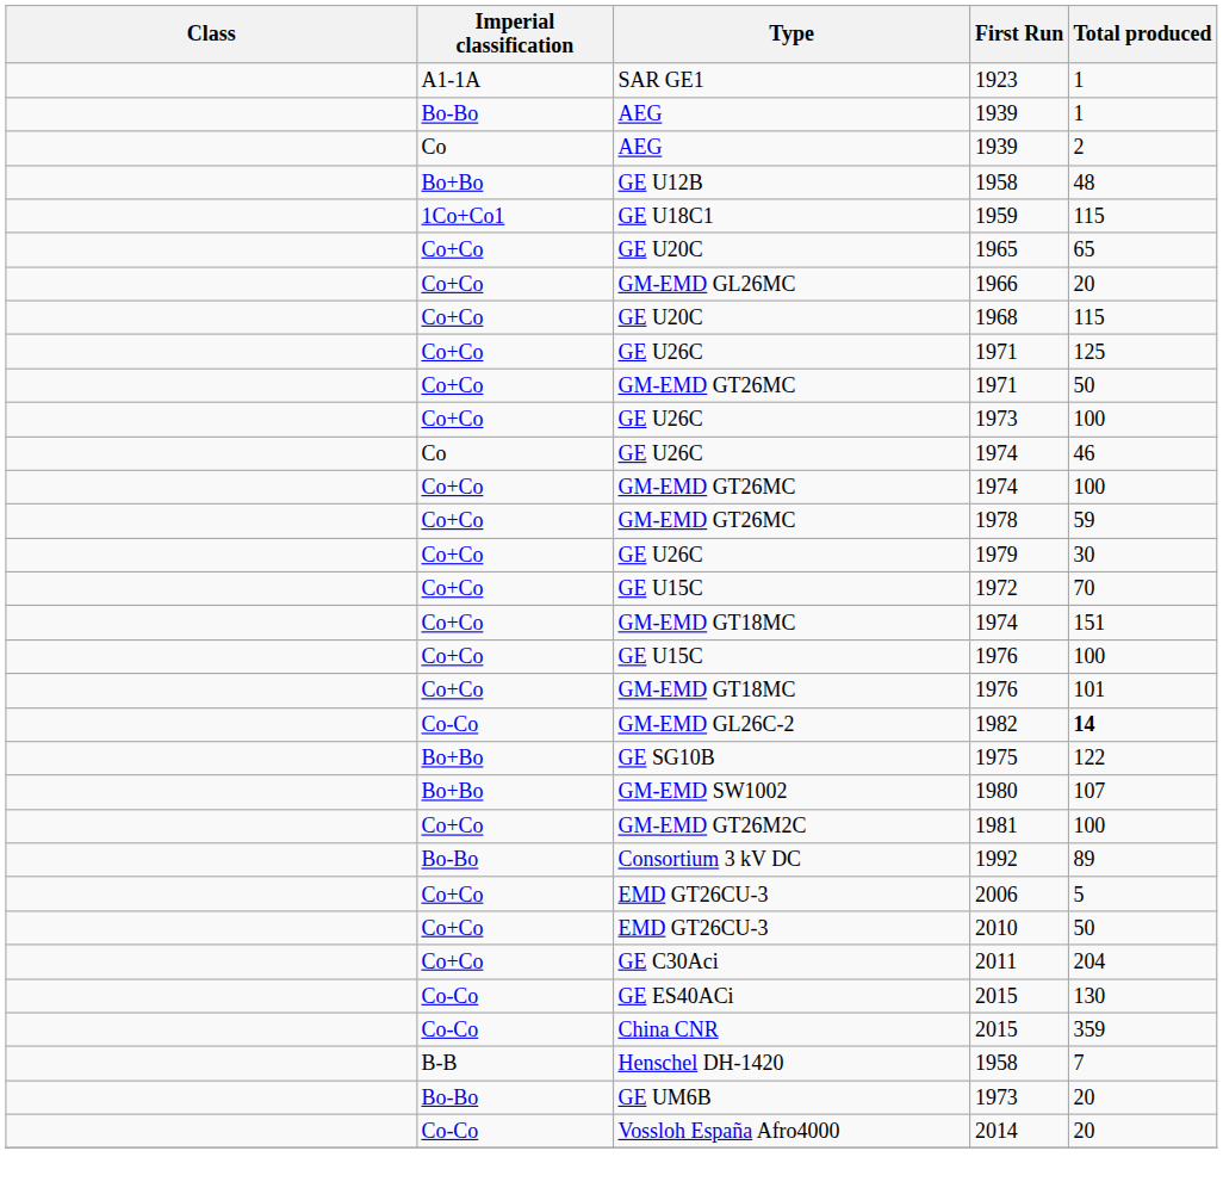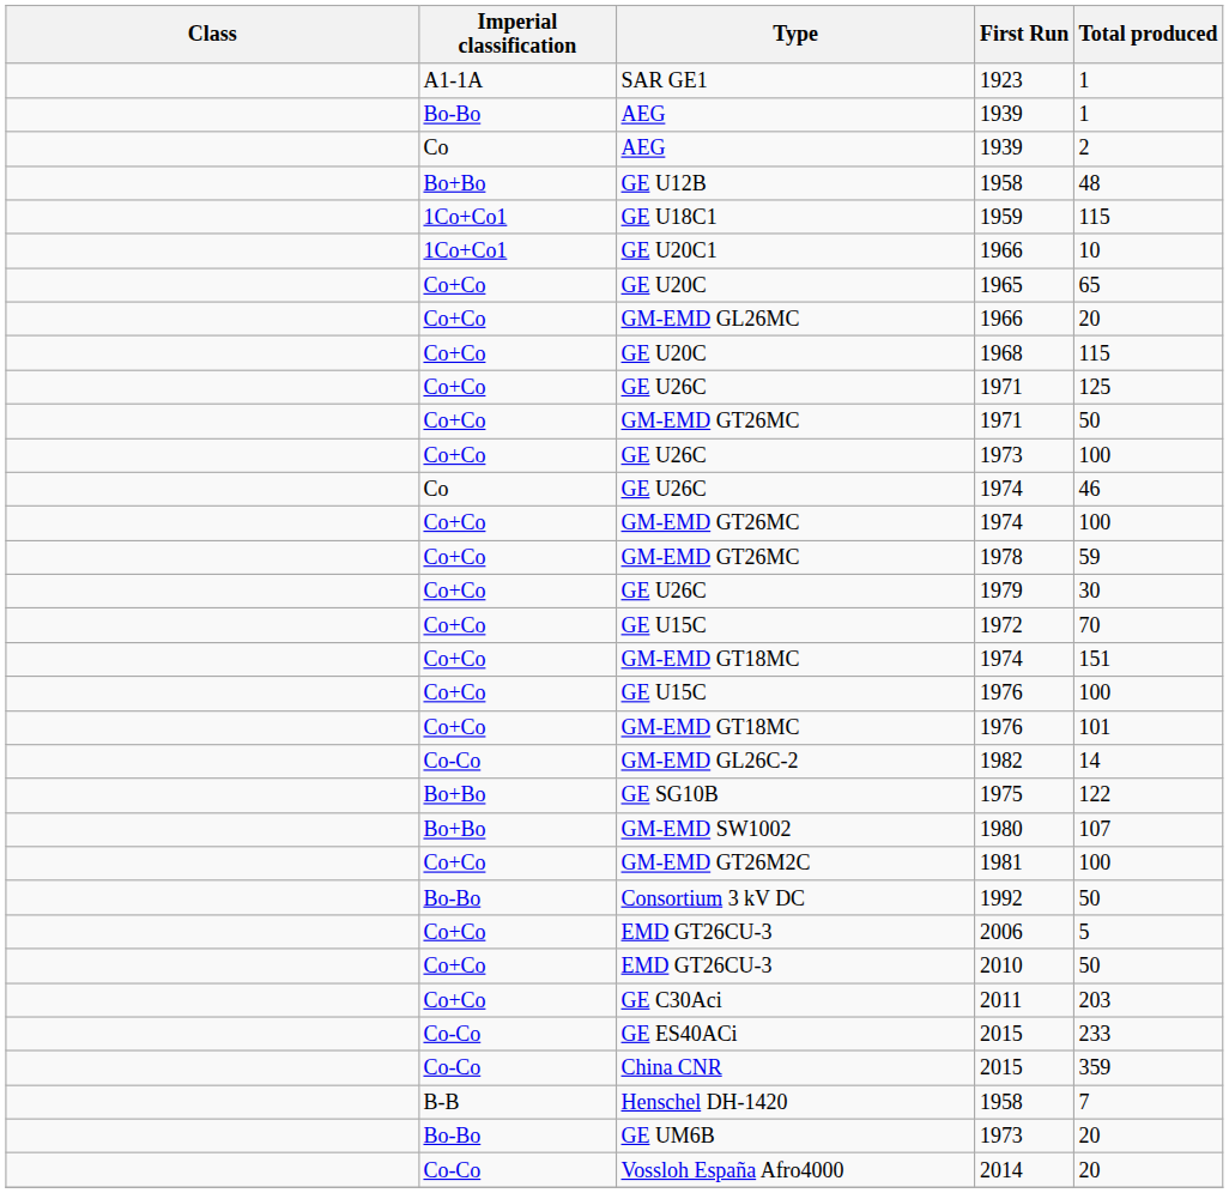 <table class="wikitable collapsible sortable" style="margin: 1em auto 1em auto;">
 <tr>
 <th scope="col" width="300">Class</th>
 <th scope="col" width="140">Imperial classification</th>
 <th scope="col" width="260">Type</th>
 <th>First Run</th>
 <th>Total produced</th>
 </tr>
 <tr>
 <td></td>
 <td>A1-1A</td>
 <td>SAR GE1</td>
 <td>1923</td>
 <td>1</td>
 </tr>
 <tr>
 <td></td>
 <td><a href='#'>Bo-Bo</a></td>
 <td><a href='#'>AEG</a></td>
 <td>1939</td>
 <td>1</td>
 </tr>
 <tr>
 <td></td>
 <td>Co</td>
 <td><a href='#'>AEG</a></td>
 <td>1939</td>
 <td>2</td>
 </tr>
 <tr>
 <td></td>
 <td><a href='#'>Bo+Bo</a></td>
 <td><a href='#'>GE</a> U12B</td>
 <td>1958</td>
 <td>48</td>
 </tr>
 <tr>
 <td></td>
 <td><a href='#'>1Co+Co1</a></td>
 <td><a href='#'>GE</a> U18C1</td>
 <td>1959</td>
 <td>115</td>
+</tr>
+<tr>
+<td></td>
+<td><a href='#'>1Co+Co1</a></td>
+<td><a href='#'>GE</a> U20C1</td>
+<td>1966</td>
+<td>10</td>
 </tr>
 <tr>
 <td></td>
 <td><a href='#'>Co+Co</a></td>
 <td><a href='#'>GE</a> U20C</td>
 <td>1965</td>
 <td>65</td>
 </tr>
 <tr>
 <td></td>
 <td><a href='#'>Co+Co</a></td>
 <td><a href='#'>GM-EMD</a> GL26MC</td>
 <td>1966</td>
 <td>20</td>
 </tr>
 <tr>
 <td></td>
 <td><a href='#'>Co+Co</a></td>
 <td><a href='#'>GE</a> U20C</td>
 <td>1968</td>
 <td>115</td>
 </tr>
 <tr>
 <td></td>
 <td><a href='#'>Co+Co</a></td>
 <td><a href='#'>GE</a> U26C</td>
 <td>1971</td>
 <td>125</td>
 </tr>
 <tr>
 <td></td>
 <td><a href='#'>Co+Co</a></td>
 <td><a href='#'>GM-EMD</a> GT26MC</td>
 <td>1971</td>
 <td>50</td>
 </tr>
 <tr>
 <td></td>
 <td><a href='#'>Co+Co</a></td>
 <td><a href='#'>GE</a> U26C</td>
 <td>1973</td>
 <td>100</td>
 </tr>
 <tr>
 <td></td>
 <td>Co</td>
 <td><a href='#'>GE</a> U26C</td>
 <td>1974</td>
 <td>46</td>
 </tr>
 <tr>
 <td></td>
 <td><a href='#'>Co+Co</a></td>
 <td><a href='#'>GM-EMD</a> GT26MC</td>
 <td>1974</td>
 <td>100</td>
 </tr>
 <tr>
 <td></td>
 <td><a href='#'>Co+Co</a></td>
 <td><a href='#'>GM-EMD</a> GT26MC</td>
 <td>1978</td>
 <td>59</td>
 </tr>
 <tr>
 <td></td>
 <td><a href='#'>Co+Co</a></td>
 <td><a href='#'>GE</a> U26C</td>
 <td>1979</td>
 <td>30</td>
 </tr>
 <tr>
 <td></td>
 <td><a href='#'>Co+Co</a></td>
 <td><a href='#'>GE</a> U15C</td>
 <td>1972</td>
 <td>70</td>
 </tr>
 <tr>
 <td></td>
 <td><a href='#'>Co+Co</a></td>
 <td><a href='#'>GM-EMD</a> GT18MC</td>
 <td>1974</td>
 <td>151</td>
 </tr>
 <tr>
 <td></td>
 <td><a href='#'>Co+Co</a></td>
 <td><a href='#'>GE</a> U15C</td>
 <td>1976</td>
 <td>100</td>
 </tr>
 <tr>
 <td></td>
 <td><a href='#'>Co+Co</a></td>
 <td><a href='#'>GM-EMD</a> GT18MC</td>
 <td>1976</td>
 <td>101</td>
 </tr>
 <tr>
 <td></td>
 <td><a href='#'>Co-Co</a></td>
 <td><a href='#'>GM-EMD</a> GL26C-2</td>
 <td>1982</td>
-<td><strong>14</strong></td>
+<td>14</td>
 </tr>
 <tr>
 <td></td>
 <td><a href='#'>Bo+Bo</a></td>
 <td><a href='#'>GE</a> SG10B</td>
 <td>1975</td>
 <td>122</td>
 </tr>
 <tr>
 <td></td>
 <td><a href='#'>Bo+Bo</a></td>
 <td><a href='#'>GM-EMD</a> SW1002</td>
 <td>1980</td>
 <td>107</td>
 </tr>
 <tr>
 <td></td>
 <td><a href='#'>Co+Co</a></td>
 <td><a href='#'>GM-EMD</a> GT26M2C</td>
 <td>1981</td>
 <td>100</td>
 </tr>
 <tr>
 <td></td>
 <td><a href='#'>Bo-Bo</a></td>
 <td><a href='#'>Consortium</a> 3 kV DC</td>
 <td>1992</td>
-<td>89</td>
+<td>50</td>
 </tr>
 <tr>
 <td></td>
 <td><a href='#'>Co+Co</a></td>
 <td><a href='#'>EMD</a> GT26CU-3</td>
 <td>2006</td>
 <td>5</td>
 </tr>
 <tr>
 <td></td>
 <td><a href='#'>Co+Co</a></td>
 <td><a href='#'>EMD</a> GT26CU-3</td>
 <td>2010</td>
 <td>50</td>
 </tr>
 <tr>
 <td></td>
 <td><a href='#'>Co+Co</a></td>
 <td><a href='#'>GE</a> C30Aci</td>
 <td>2011</td>
-<td>204</td>
+<td>203</td>
 </tr>
 <tr>
 <td></td>
 <td><a href='#'>Co-Co</a></td>
 <td><a href='#'>GE</a> ES40ACi</td>
 <td>2015</td>
-<td>130</td>
+<td>233</td>
 </tr>
 <tr>
 <td></td>
 <td><a href='#'>Co-Co</a></td>
 <td><a href='#'>China CNR</a></td>
 <td>2015</td>
 <td>359</td>
 </tr>
 <tr>
 <td></td>
 <td>B-B</td>
 <td><a href='#'>Henschel</a> DH-1420</td>
 <td>1958</td>
 <td>7</td>
 </tr>
 <tr>
 <td></td>
 <td><a href='#'>Bo-Bo</a></td>
 <td><a href='#'>GE</a> UM6B</td>
 <td>1973</td>
 <td>20</td>
 </tr>
 <tr>
 <td></td>
 <td><a href='#'>Co-Co</a></td>
 <td><a href='#'>Vossloh España</a> Afro4000</td>
 <td>2014</td>
 <td>20</td>
 </tr>
 <tr>
 </tr>
 </table>
